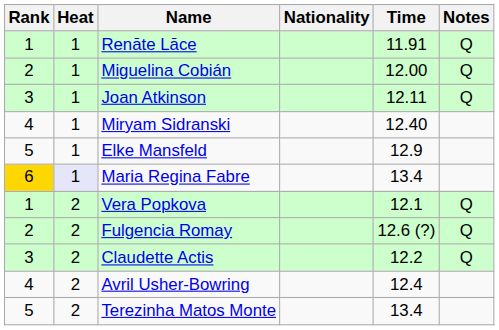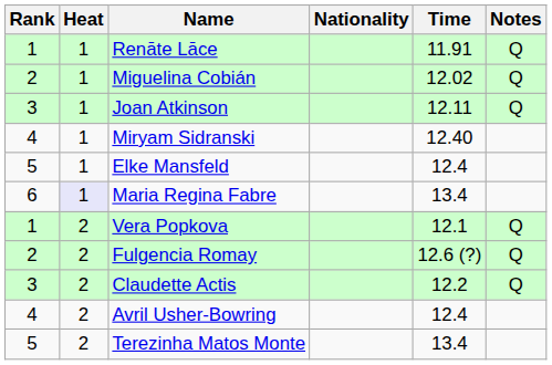 <table class="wikitable sortable" style="text-align:center">
 <tr>
 <th>Rank</th>
 <th>Heat</th>
 <th>Name</th>
 <th>Nationality</th>
 <th>Time</th>
 <th>Notes</th>
 </tr>
 <tr bgcolor=ccffcc>
 <td>1</td>
 <td>1</td>
 <td align=left><a href='#'>Renāte Lāce</a></td>
 <td align=left></td>
 <td>11.91</td>
 <td>Q</td>
 </tr>
 <tr bgcolor=ccffcc>
 <td>2</td>
 <td>1</td>
 <td align=left><a href='#'>Miguelina Cobián</a></td>
 <td align=left></td>
-<td>12.00</td>
+<td>12.02</td>
 <td>Q</td>
 </tr>
 <tr bgcolor=ccffcc>
 <td>3</td>
 <td>1</td>
 <td align=left><a href='#'>Joan Atkinson</a></td>
 <td align=left></td>
 <td>12.11</td>
 <td>Q</td>
 </tr>
 <tr>
 <td>4</td>
 <td>1</td>
 <td align=left><a href='#'>Miryam Sidranski</a></td>
 <td align=left></td>
 <td>12.40</td>
 <td></td>
 </tr>
 <tr>
 <td>5</td>
 <td>1</td>
 <td align=left><a href='#'>Elke Mansfeld</a></td>
 <td align=left></td>
-<td>12.9</td>
+<td>12.4</td>
 <td></td>
 </tr>
 <tr>
-<td style="background: gold;">6</td>
+<td>6</td>
 <td style="background: lavender;">1</td>
 <td align=left><a href='#'>Maria Regina Fabre</a></td>
 <td align=left></td>
 <td>13.4</td>
 <td></td>
 </tr>
 <tr bgcolor=ccffcc>
 <td>1</td>
 <td>2</td>
 <td align=left><a href='#'>Vera Popkova</a></td>
 <td align=left></td>
 <td>12.1</td>
 <td>Q</td>
 </tr>
 <tr bgcolor=ccffcc>
 <td>2</td>
 <td>2</td>
 <td align=left><a href='#'>Fulgencia Romay</a></td>
 <td align=left></td>
 <td>12.6 (?)</td>
 <td>Q</td>
 </tr>
 <tr bgcolor=ccffcc>
 <td>3</td>
 <td>2</td>
 <td align=left><a href='#'>Claudette Actis</a></td>
 <td align=left></td>
 <td>12.2</td>
 <td>Q</td>
 </tr>
 <tr>
 <td>4</td>
 <td>2</td>
 <td align=left><a href='#'>Avril Usher-Bowring</a></td>
 <td align=left></td>
 <td>12.4</td>
 <td></td>
 </tr>
 <tr>
 <td>5</td>
 <td>2</td>
 <td align=left><a href='#'>Terezinha Matos Monte</a></td>
 <td align=left></td>
 <td>13.4</td>
 <td></td>
 </tr>
 </table>
